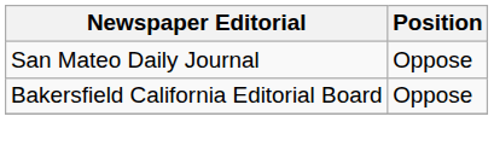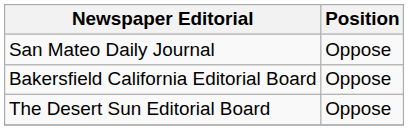 <table class="wikitable">
 <tr>
 <th>Newspaper Editorial</th>
 <th>Position</th>
 </tr>
 <tr>
 <td>San Mateo Daily Journal</td>
 <td>Oppose</td>
 </tr>
 <tr>
 <td>Bakersfield California Editorial Board</td>
 <td>Oppose</td>
 </tr>
 <tr>
+<td>The Desert Sun Editorial Board</td>
+<td>Oppose</td>
+</tr>
+<tr>
 </tr>
 </table>
